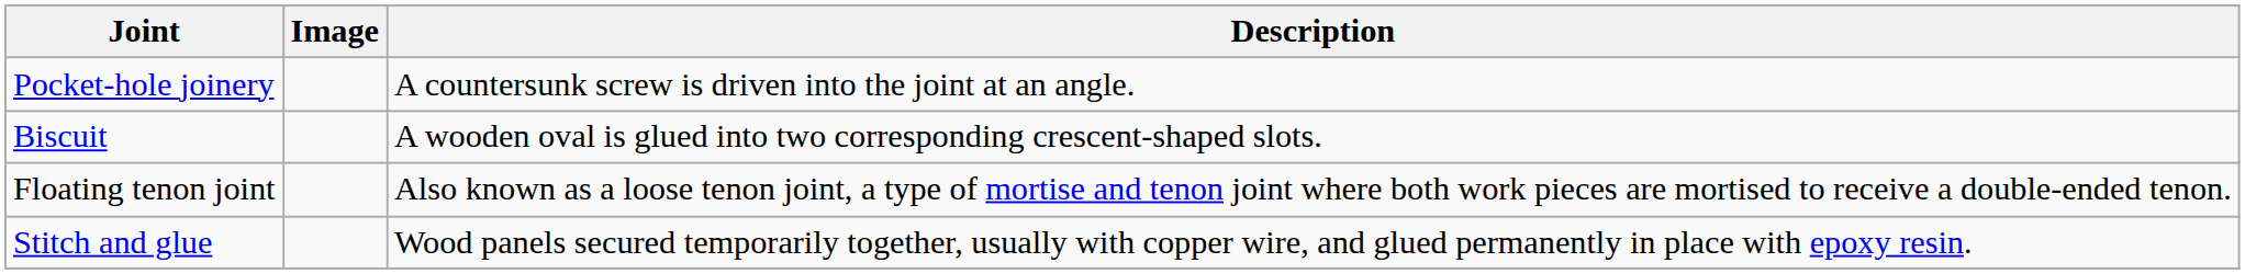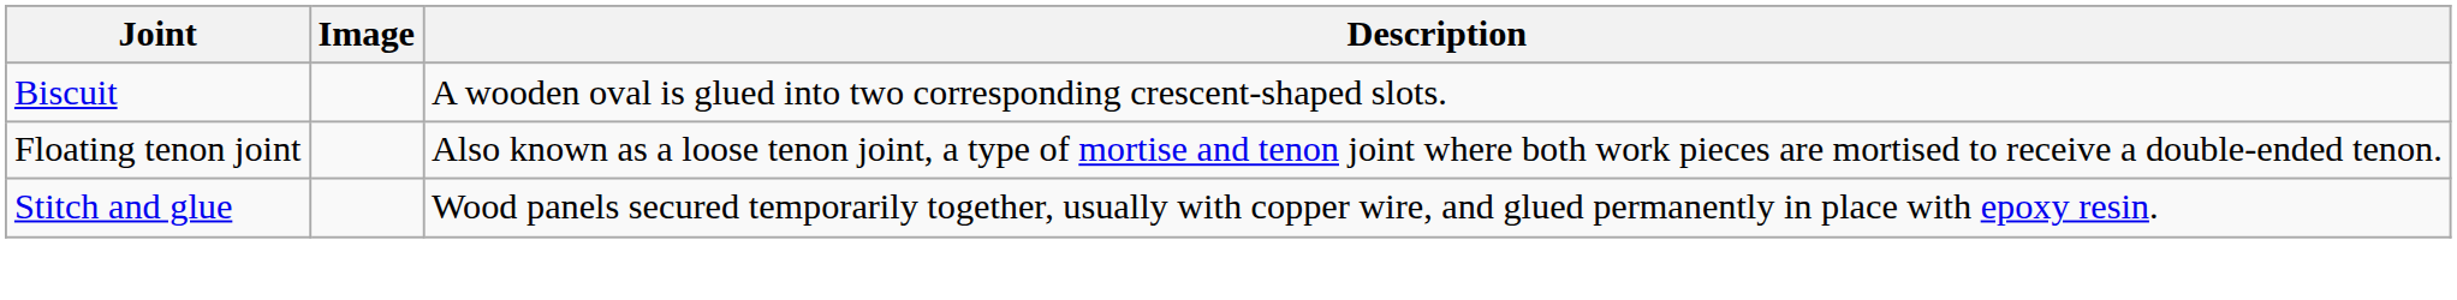 <table class="wikitable">
 <tr>
 <th>Joint</th>
 <th>Image</th>
 <th>Description</th>
-</tr>
-<tr>
-<td><a href='#'>Pocket-hole joinery</a></td>
-<td></td>
-<td>A countersunk screw is driven into the joint at an angle.</td>
 </tr>
 <tr>
 <td><a href='#'>Biscuit</a></td>
 <td></td>
 <td>A wooden oval is glued into two corresponding crescent-shaped slots.</td>
 </tr>
 <tr>
 <td>Floating tenon joint</td>
 <td></td>
 <td>Also known as a loose tenon joint, a type of <a href='#'>mortise and tenon</a> joint where both work pieces are mortised to receive a double-ended tenon.</td>
 </tr>
 <tr>
 <td><a href='#'>Stitch and glue</a></td>
 <td></td>
 <td>Wood panels secured temporarily together, usually with copper wire, and glued permanently in place with <a href='#'>epoxy resin</a>.</td>
 </tr>
 </table>
